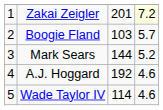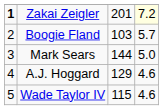 <table class="wikitable sortable" style="text-align:center">
 <tr>
 </tr>
 <tr>
-<td>1</td>
+<td><strong>1</strong></td>
 <td><a href='#'>Zakai Zeigler</a></td>
 <td>201</td>
 <td style="background: lightyellow;">7.2</td>
 </tr>
 <tr>
 <td>2</td>
 <td><a href='#'>Boogie Fland</a></td>
 <td>103</td>
 <td>5.7</td>
 </tr>
 <tr>
 <td>3</td>
 <td>Mark Sears</td>
 <td>144</td>
-<td>5.2</td>
+<td>5.0</td>
 </tr>
 <tr>
 <td>4</td>
 <td>A.J. Hoggard</td>
-<td>192</td>
+<td>129</td>
 <td>4.6</td>
 </tr>
 <tr>
 <td>5</td>
 <td><a href='#'>Wade Taylor IV</a></td>
-<td>114</td>
+<td>115</td>
 <td>4.6</td>
 </tr>
 </table>
